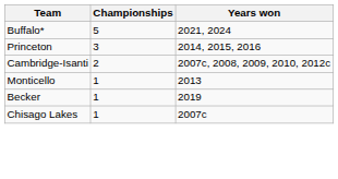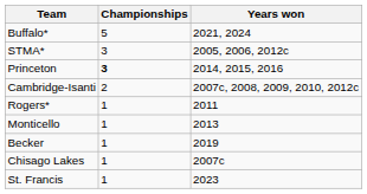 <table class="wikitable">
 <tr>
 <th>Team</th>
 <th>Championships</th>
 <th>Years won</th>
 </tr>
 <tr>
 <td>Buffalo*</td>
 <td>5</td>
 <td>2021, 2024</td>
 </tr>
 <tr>
+<td>STMA*</td>
+<td>3</td>
+<td>2005, 2006, 2012c</td>
+</tr>
+<tr>
 <td>Princeton</td>
-<td>3</td>
+<td><strong>3</strong></td>
 <td>2014, 2015, 2016</td>
 </tr>
 <tr>
 <td>Cambridge-Isanti</td>
 <td>2</td>
 <td>2007c, 2008, 2009, 2010, 2012c</td>
+</tr>
+<tr>
+<td>Rogers*</td>
+<td>1</td>
+<td>2011</td>
 </tr>
 <tr>
 <td>Monticello</td>
 <td>1</td>
 <td>2013</td>
 </tr>
 <tr>
 <td>Becker</td>
 <td>1</td>
 <td>2019</td>
 </tr>
 <tr>
 <td>Chisago Lakes</td>
 <td>1</td>
 <td>2007c</td>
 </tr>
+<tr>
+<td>St. Francis</td>
+<td>1</td>
+<td>2023</td>
+</tr>
 </table>
